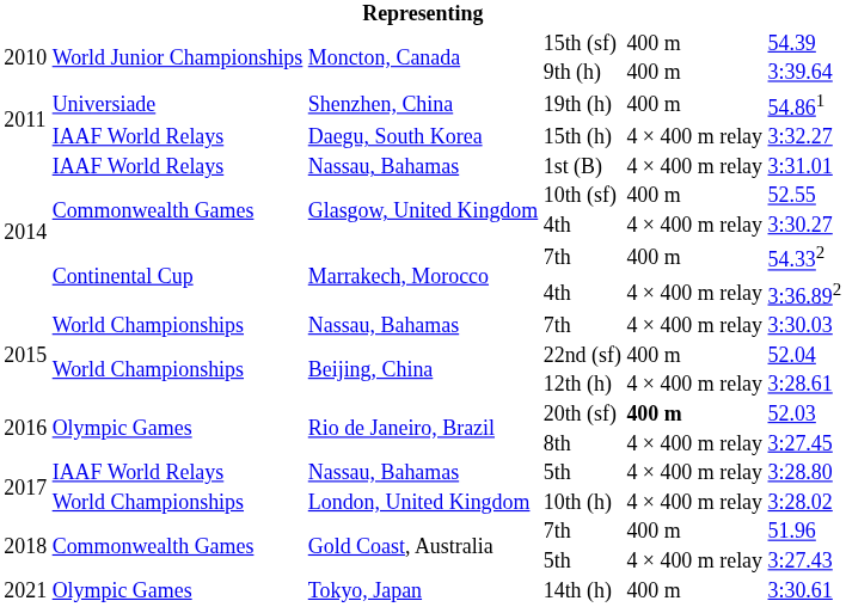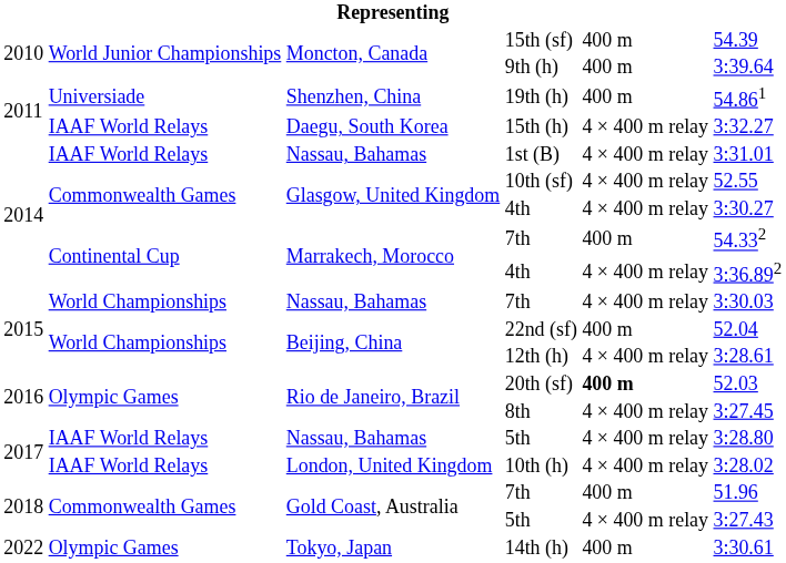 <table>
 <tr>
 <th colspan="6">Representing </th>
 </tr>
 <tr>
 <td rowspan=2>2010</td>
 <td rowspan=2><a href='#'>World Junior Championships</a></td>
 <td rowspan=2><a href='#'>Moncton, Canada</a></td>
 <td>15th (sf)</td>
 <td>400 m</td>
 <td><a href='#'>54.39</a></td>
 </tr>
 <tr>
 <td>9th (h)</td>
 <td>400 m</td>
 <td><a href='#'>3:39.64</a></td>
 </tr>
 <tr>
 <td rowspan=2>2011</td>
 <td><a href='#'>Universiade</a></td>
 <td><a href='#'>Shenzhen, China</a></td>
 <td>19th (h)</td>
 <td>400 m</td>
 <td><a href='#'>54.86</a><sup>1</sup></td>
 </tr>
 <tr>
 <td><a href='#'>IAAF World Relays</a></td>
 <td><a href='#'>Daegu, South Korea</a></td>
 <td>15th (h)</td>
 <td>4 × 400 m relay</td>
 <td><a href='#'>3:32.27</a></td>
 </tr>
 <tr>
 <td rowspan=5>2014</td>
 <td><a href='#'>IAAF World Relays</a></td>
 <td><a href='#'>Nassau, Bahamas</a></td>
 <td>1st (B)</td>
 <td>4 × 400 m relay</td>
 <td><a href='#'>3:31.01</a></td>
 </tr>
 <tr>
 <td rowspan=2><a href='#'>Commonwealth Games</a></td>
 <td rowspan=2><a href='#'>Glasgow, United Kingdom</a></td>
 <td>10th (sf)</td>
-<td>400 m</td>
+<td>4 × 400 m relay</td>
 <td><a href='#'>52.55</a></td>
 </tr>
 <tr>
 <td>4th</td>
 <td>4 × 400 m relay</td>
 <td><a href='#'>3:30.27</a></td>
 </tr>
 <tr>
 <td rowspan=2><a href='#'>Continental Cup</a></td>
 <td rowspan=2><a href='#'>Marrakech, Morocco</a></td>
 <td>7th</td>
 <td>400 m</td>
 <td><a href='#'>54.33</a><sup>2</sup></td>
 </tr>
 <tr>
 <td>4th</td>
 <td>4 × 400 m relay</td>
 <td><a href='#'>3:36.89</a><sup>2</sup></td>
 </tr>
 <tr>
 <td rowspan=3>2015</td>
 <td><a href='#'>World Championships</a></td>
 <td><a href='#'>Nassau, Bahamas</a></td>
 <td>7th</td>
 <td>4 × 400 m relay</td>
 <td><a href='#'>3:30.03</a></td>
 </tr>
 <tr>
 <td rowspan=2><a href='#'>World Championships</a></td>
 <td rowspan=2><a href='#'>Beijing, China</a></td>
 <td>22nd (sf)</td>
 <td>400 m</td>
 <td><a href='#'>52.04</a></td>
 </tr>
 <tr>
 <td>12th (h)</td>
 <td>4 × 400 m relay</td>
 <td><a href='#'>3:28.61</a></td>
 </tr>
 <tr>
 <td rowspan=2>2016</td>
 <td rowspan=2><a href='#'>Olympic Games</a></td>
 <td rowspan=2><a href='#'>Rio de Janeiro, Brazil</a></td>
 <td>20th (sf)</td>
 <td><strong>400 m</strong></td>
 <td><a href='#'>52.03</a></td>
 </tr>
 <tr>
 <td>8th</td>
 <td>4 × 400 m relay</td>
 <td><a href='#'>3:27.45</a></td>
 </tr>
 <tr>
 <td rowspan=2>2017</td>
 <td><a href='#'>IAAF World Relays</a></td>
 <td><a href='#'>Nassau, Bahamas</a></td>
 <td>5th</td>
 <td>4 × 400 m relay</td>
 <td><a href='#'>3:28.80</a></td>
 </tr>
 <tr>
-<td><a href='#'>World Championships</a></td>
+<td><a href='#'>IAAF World Relays</a></td>
 <td><a href='#'>London, United Kingdom</a></td>
 <td>10th (h)</td>
 <td>4 × 400 m relay</td>
 <td><a href='#'>3:28.02</a></td>
 </tr>
 <tr>
 <td rowspan=2>2018</td>
 <td rowspan=2><a href='#'>Commonwealth Games</a></td>
 <td rowspan=2><a href='#'>Gold Coast</a>, Australia</td>
 <td>7th</td>
 <td>400 m</td>
 <td><a href='#'>51.96</a></td>
 </tr>
 <tr>
 <td>5th</td>
 <td>4 × 400 m relay</td>
 <td><a href='#'>3:27.43</a></td>
 </tr>
 <tr>
-<td>2021</td>
+<td>2022</td>
 <td><a href='#'>Olympic Games</a></td>
 <td><a href='#'>Tokyo, Japan</a></td>
 <td>14th (h)</td>
 <td>400 m</td>
 <td><a href='#'>3:30.61</a></td>
 </tr>
 </table>
